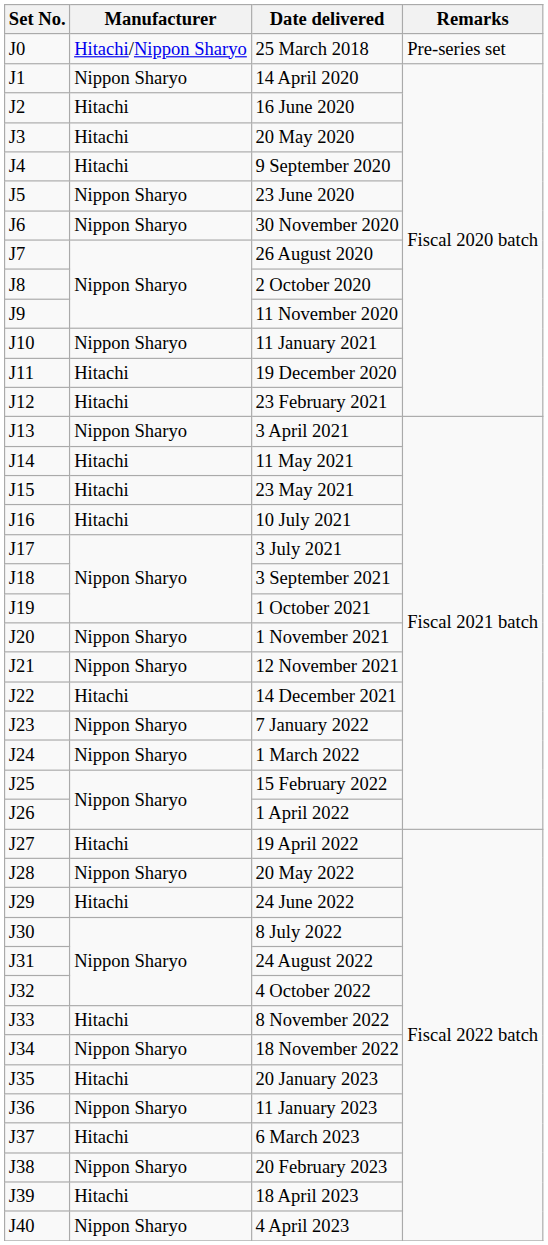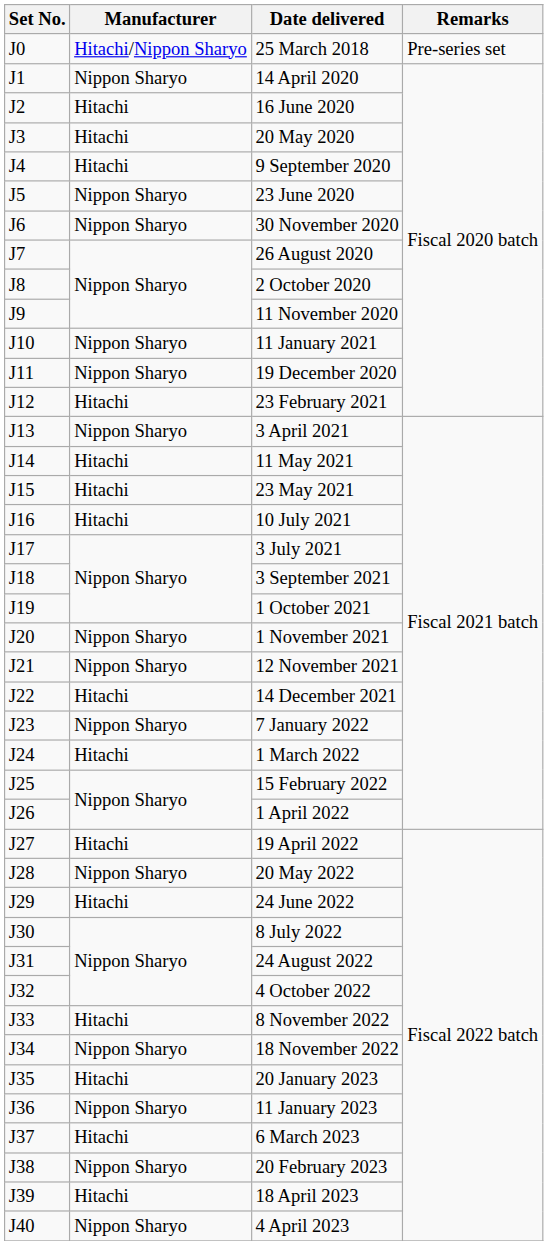 <table class="wikitable">
 <tr>
 <th>Set No.</th>
 <th>Manufacturer</th>
 <th>Date delivered</th>
 <th>Remarks</th>
 </tr>
 <tr>
 <td>J0</td>
 <td><a href='#'>Hitachi</a>/<a href='#'>Nippon Sharyo</a></td>
 <td>25 March 2018</td>
 <td>Pre-series set</td>
 </tr>
 <tr>
 <td>J1</td>
 <td>Nippon Sharyo</td>
 <td>14 April 2020</td>
 <td rowspan=12>Fiscal 2020 batch</td>
 </tr>
 <tr>
 <td>J2</td>
 <td>Hitachi</td>
 <td>16 June 2020</td>
 </tr>
 <tr>
 <td>J3</td>
 <td>Hitachi</td>
 <td>20 May 2020</td>
 </tr>
 <tr>
 <td>J4</td>
 <td>Hitachi</td>
 <td>9 September 2020</td>
 </tr>
 <tr>
 <td>J5</td>
 <td>Nippon Sharyo</td>
 <td>23 June 2020</td>
 </tr>
 <tr>
 <td>J6</td>
 <td>Nippon Sharyo</td>
 <td>30 November 2020</td>
 </tr>
 <tr>
 <td>J7</td>
 <td rowspan="3">Nippon Sharyo</td>
 <td>26 August 2020</td>
 </tr>
 <tr>
 <td>J8</td>
 <td>2 October 2020</td>
 </tr>
 <tr>
 <td>J9</td>
 <td>11 November 2020</td>
 </tr>
 <tr>
 <td>J10</td>
 <td>Nippon Sharyo</td>
 <td>11 January 2021</td>
 </tr>
 <tr>
 <td>J11</td>
-<td>Hitachi</td>
+<td>Nippon Sharyo</td>
 <td>19 December 2020</td>
 </tr>
 <tr>
 <td>J12</td>
 <td>Hitachi</td>
 <td>23 February 2021</td>
 </tr>
 <tr>
 <td>J13</td>
 <td>Nippon Sharyo</td>
 <td>3 April 2021</td>
 <td rowspan=14>Fiscal 2021 batch</td>
 </tr>
 <tr>
 <td>J14</td>
 <td>Hitachi</td>
 <td>11 May 2021</td>
 </tr>
 <tr>
 <td>J15</td>
 <td>Hitachi</td>
 <td>23 May 2021</td>
 </tr>
 <tr>
 <td>J16</td>
 <td>Hitachi</td>
 <td>10 July 2021</td>
 </tr>
 <tr>
 <td>J17</td>
 <td rowspan="3">Nippon Sharyo</td>
 <td>3 July 2021</td>
 </tr>
 <tr>
 <td>J18</td>
 <td>3 September 2021</td>
 </tr>
 <tr>
 <td>J19</td>
 <td>1 October 2021</td>
 </tr>
 <tr>
 <td>J20</td>
 <td>Nippon Sharyo</td>
 <td>1 November 2021</td>
 </tr>
 <tr>
 <td>J21</td>
 <td>Nippon Sharyo</td>
 <td>12 November 2021</td>
 </tr>
 <tr>
 <td>J22</td>
 <td>Hitachi</td>
 <td>14 December 2021</td>
 </tr>
 <tr>
 <td>J23</td>
 <td>Nippon Sharyo</td>
 <td>7 January 2022</td>
 </tr>
 <tr>
 <td>J24</td>
-<td>Nippon Sharyo</td>
+<td>Hitachi</td>
 <td>1 March 2022</td>
 </tr>
 <tr>
 <td>J25</td>
 <td rowspan="2">Nippon Sharyo</td>
 <td>15 February 2022</td>
 </tr>
 <tr>
 <td>J26</td>
 <td>1 April 2022</td>
 </tr>
 <tr>
 <td>J27</td>
 <td>Hitachi</td>
 <td>19 April 2022</td>
 <td rowspan=14>Fiscal 2022 batch</td>
 </tr>
 <tr>
 <td>J28</td>
 <td>Nippon Sharyo</td>
 <td>20 May 2022</td>
 </tr>
 <tr>
 <td>J29</td>
 <td>Hitachi</td>
 <td>24 June 2022</td>
 </tr>
 <tr>
 <td>J30</td>
 <td rowspan="3">Nippon Sharyo</td>
 <td>8 July 2022</td>
 </tr>
 <tr>
 <td>J31</td>
 <td>24 August 2022</td>
 </tr>
 <tr>
 <td>J32</td>
 <td>4 October 2022</td>
 </tr>
 <tr>
 <td>J33</td>
 <td>Hitachi</td>
 <td>8 November 2022</td>
 </tr>
 <tr>
 <td>J34</td>
 <td>Nippon Sharyo</td>
 <td>18 November 2022</td>
 </tr>
 <tr>
 <td>J35</td>
 <td>Hitachi</td>
 <td>20 January 2023</td>
 </tr>
 <tr>
 <td>J36</td>
 <td>Nippon Sharyo</td>
 <td>11 January 2023</td>
 </tr>
 <tr>
 <td>J37</td>
 <td>Hitachi</td>
 <td>6 March 2023</td>
 </tr>
 <tr>
 <td>J38</td>
 <td>Nippon Sharyo</td>
 <td>20 February 2023</td>
 </tr>
 <tr>
 <td>J39</td>
 <td>Hitachi</td>
 <td>18 April 2023</td>
 </tr>
 <tr>
 <td>J40</td>
 <td>Nippon Sharyo</td>
 <td>4 April 2023</td>
 </tr>
 <tr>
 </tr>
 </table>
